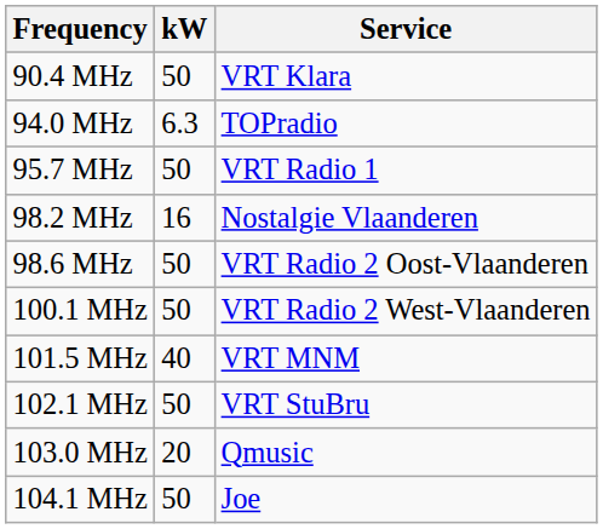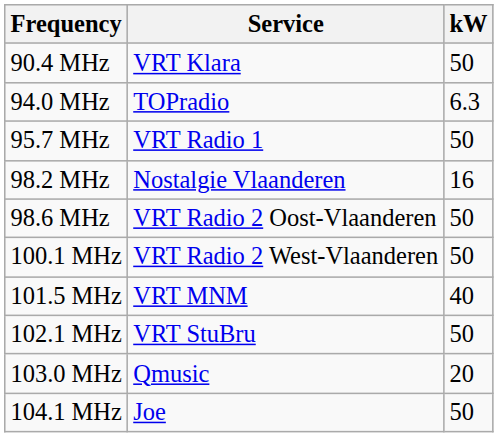 <table class="wikitable sortable">
 <tr>
 <th>Frequency</th>
+<th>Service</th>
 <th>kW</th>
-<th>Service</th>
 </tr>
 <tr>
 <td>90.4 MHz</td>
+<td><a href='#'>VRT Klara</a></td>
 <td>50</td>
-<td><a href='#'>VRT Klara</a></td>
 </tr>
 <tr>
 <td>94.0 MHz</td>
+<td><a href='#'>TOPradio</a></td>
 <td>6.3</td>
-<td><a href='#'>TOPradio</a></td>
 </tr>
 <tr>
 <td>95.7 MHz</td>
+<td><a href='#'>VRT Radio 1</a></td>
 <td>50</td>
-<td><a href='#'>VRT Radio 1</a></td>
 </tr>
 <tr>
 <td>98.2 MHz</td>
+<td><a href='#'>Nostalgie Vlaanderen</a></td>
 <td>16</td>
-<td><a href='#'>Nostalgie Vlaanderen</a></td>
 </tr>
 <tr>
 <td>98.6 MHz</td>
+<td><a href='#'>VRT Radio 2</a> Oost-Vlaanderen</td>
 <td>50</td>
-<td><a href='#'>VRT Radio 2</a> Oost-Vlaanderen</td>
 </tr>
 <tr>
 <td>100.1 MHz</td>
+<td><a href='#'>VRT Radio 2</a> West-Vlaanderen</td>
 <td>50</td>
-<td><a href='#'>VRT Radio 2</a> West-Vlaanderen</td>
 </tr>
 <tr>
 <td>101.5 MHz</td>
+<td><a href='#'>VRT MNM</a></td>
 <td>40</td>
-<td><a href='#'>VRT MNM</a></td>
 </tr>
 <tr>
 <td>102.1 MHz</td>
+<td><a href='#'>VRT StuBru</a></td>
 <td>50</td>
-<td><a href='#'>VRT StuBru</a></td>
 </tr>
 <tr>
 <td>103.0 MHz</td>
+<td><a href='#'>Qmusic</a></td>
 <td>20</td>
-<td><a href='#'>Qmusic</a></td>
 </tr>
 <tr>
 <td>104.1 MHz</td>
+<td><a href='#'>Joe</a></td>
 <td>50</td>
-<td><a href='#'>Joe</a></td>
 </tr>
 </table>
